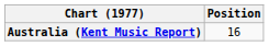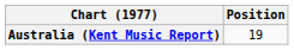 <table class="wikitable sortable plainrowheaders" style="text-align:center">
 <tr>
 <th>Chart (1977)</th>
 <th>Position</th>
 </tr>
 <tr>
 <th scope="row">Australia (<a href='#'>Kent Music Report</a>)</th>
-<td>16</td>
+<td>19</td>
 </tr>
 </table>
